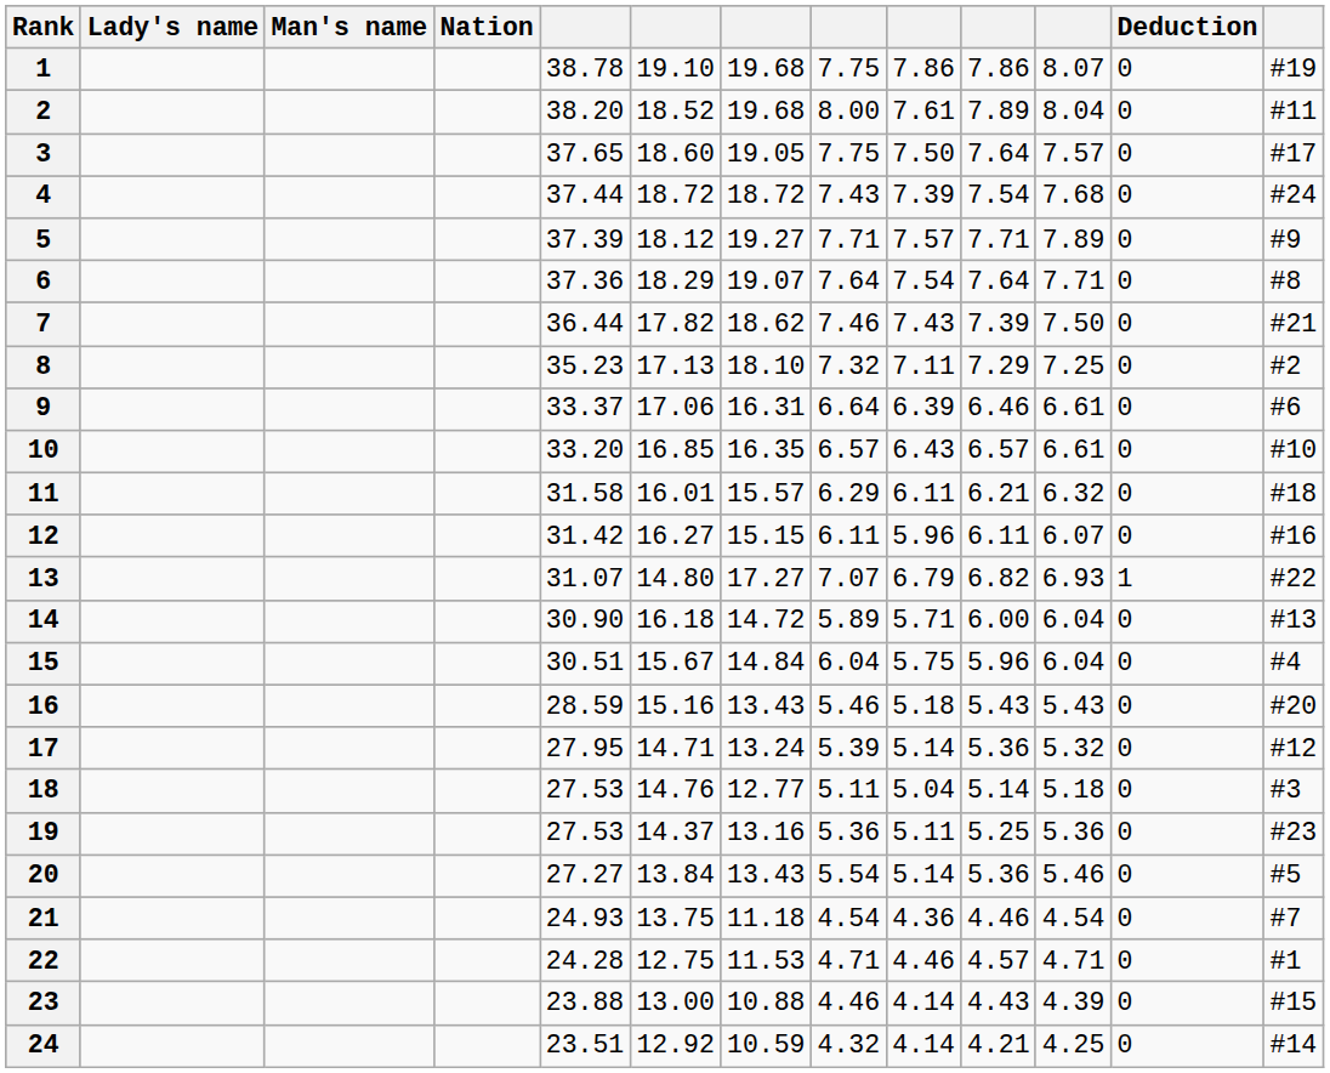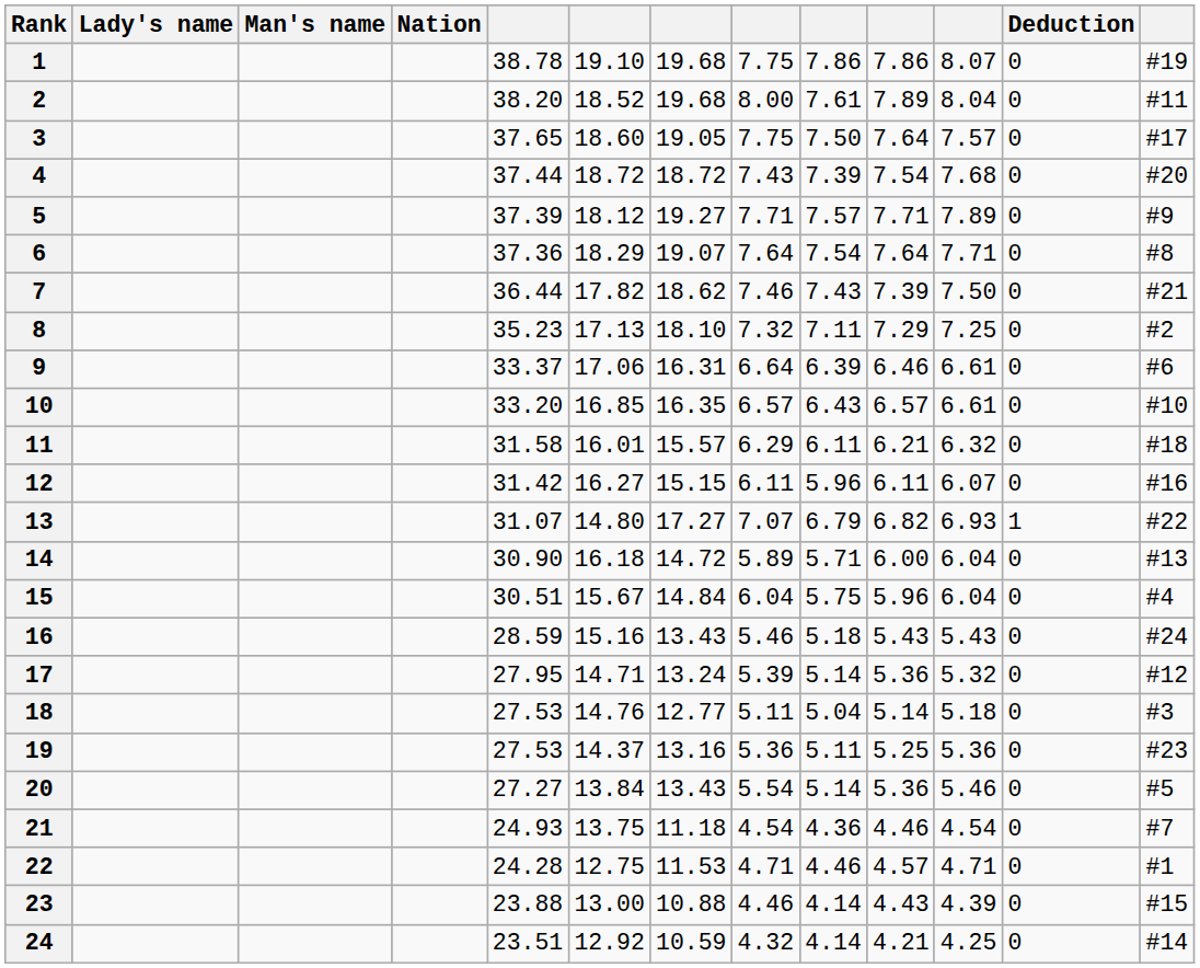 <table class="wikitable sortable">
 <tr>
 <th>Rank</th>
 <th>Lady's name</th>
 <th>Man's name</th>
 <th>Nation</th>
 <th></th>
 <th></th>
 <th></th>
 <th></th>
 <th></th>
 <th></th>
 <th></th>
 <th>Deduction</th>
 <th></th>
 </tr>
 <tr>
 <th>1</th>
 <td></td>
 <td></td>
 <td></td>
 <td>38.78</td>
 <td>19.10</td>
 <td>19.68</td>
 <td>7.75</td>
 <td>7.86</td>
 <td>7.86</td>
 <td>8.07</td>
 <td>0</td>
 <td>#19</td>
 </tr>
 <tr>
 <th>2</th>
 <td></td>
 <td></td>
 <td></td>
 <td>38.20</td>
 <td>18.52</td>
 <td>19.68</td>
 <td>8.00</td>
 <td>7.61</td>
 <td>7.89</td>
 <td>8.04</td>
 <td>0</td>
 <td>#11</td>
 </tr>
 <tr>
 <th>3</th>
 <td></td>
 <td></td>
 <td></td>
 <td>37.65</td>
 <td>18.60</td>
 <td>19.05</td>
 <td>7.75</td>
 <td>7.50</td>
 <td>7.64</td>
 <td>7.57</td>
 <td>0</td>
 <td>#17</td>
 </tr>
 <tr>
 <th>4</th>
 <td></td>
 <td></td>
 <td></td>
 <td>37.44</td>
 <td>18.72</td>
 <td>18.72</td>
 <td>7.43</td>
 <td>7.39</td>
 <td>7.54</td>
 <td>7.68</td>
 <td>0</td>
-<td>#24</td>
+<td>#20</td>
 </tr>
 <tr>
 <th>5</th>
 <td></td>
 <td></td>
 <td></td>
 <td>37.39</td>
 <td>18.12</td>
 <td>19.27</td>
 <td>7.71</td>
 <td>7.57</td>
 <td>7.71</td>
 <td>7.89</td>
 <td>0</td>
 <td>#9</td>
 </tr>
 <tr>
 <th>6</th>
 <td></td>
 <td></td>
 <td></td>
 <td>37.36</td>
 <td>18.29</td>
 <td>19.07</td>
 <td>7.64</td>
 <td>7.54</td>
 <td>7.64</td>
 <td>7.71</td>
 <td>0</td>
 <td>#8</td>
 </tr>
 <tr>
 <th>7</th>
 <td></td>
 <td></td>
 <td></td>
 <td>36.44</td>
 <td>17.82</td>
 <td>18.62</td>
 <td>7.46</td>
 <td>7.43</td>
 <td>7.39</td>
 <td>7.50</td>
 <td>0</td>
 <td>#21</td>
 </tr>
 <tr>
 <th>8</th>
 <td></td>
 <td></td>
 <td></td>
 <td>35.23</td>
 <td>17.13</td>
 <td>18.10</td>
 <td>7.32</td>
 <td>7.11</td>
 <td>7.29</td>
 <td>7.25</td>
 <td>0</td>
 <td>#2</td>
 </tr>
 <tr>
 <th>9</th>
 <td></td>
 <td></td>
 <td></td>
 <td>33.37</td>
 <td>17.06</td>
 <td>16.31</td>
 <td>6.64</td>
 <td>6.39</td>
 <td>6.46</td>
 <td>6.61</td>
 <td>0</td>
 <td>#6</td>
 </tr>
 <tr>
 <th>10</th>
 <td></td>
 <td></td>
 <td></td>
 <td>33.20</td>
 <td>16.85</td>
 <td>16.35</td>
 <td>6.57</td>
 <td>6.43</td>
 <td>6.57</td>
 <td>6.61</td>
 <td>0</td>
 <td>#10</td>
 </tr>
 <tr>
 <th>11</th>
 <td></td>
 <td></td>
 <td></td>
 <td>31.58</td>
 <td>16.01</td>
 <td>15.57</td>
 <td>6.29</td>
 <td>6.11</td>
 <td>6.21</td>
 <td>6.32</td>
 <td>0</td>
 <td>#18</td>
 </tr>
 <tr>
 <th>12</th>
 <td></td>
 <td></td>
 <td></td>
 <td>31.42</td>
 <td>16.27</td>
 <td>15.15</td>
 <td>6.11</td>
 <td>5.96</td>
 <td>6.11</td>
 <td>6.07</td>
 <td>0</td>
 <td>#16</td>
 </tr>
 <tr>
 <th>13</th>
 <td></td>
 <td></td>
 <td></td>
 <td>31.07</td>
 <td>14.80</td>
 <td>17.27</td>
 <td>7.07</td>
 <td>6.79</td>
 <td>6.82</td>
 <td>6.93</td>
 <td>1</td>
 <td>#22</td>
 </tr>
 <tr>
 <th>14</th>
 <td></td>
 <td></td>
 <td></td>
 <td>30.90</td>
 <td>16.18</td>
 <td>14.72</td>
 <td>5.89</td>
 <td>5.71</td>
 <td>6.00</td>
 <td>6.04</td>
 <td>0</td>
 <td>#13</td>
 </tr>
 <tr>
 <th>15</th>
 <td></td>
 <td></td>
 <td></td>
 <td>30.51</td>
 <td>15.67</td>
 <td>14.84</td>
 <td>6.04</td>
 <td>5.75</td>
 <td>5.96</td>
 <td>6.04</td>
 <td>0</td>
 <td>#4</td>
 </tr>
 <tr>
 <th>16</th>
 <td></td>
 <td></td>
 <td></td>
 <td>28.59</td>
 <td>15.16</td>
 <td>13.43</td>
 <td>5.46</td>
 <td>5.18</td>
 <td>5.43</td>
 <td>5.43</td>
 <td>0</td>
-<td>#20</td>
+<td>#24</td>
 </tr>
 <tr>
 <th>17</th>
 <td></td>
 <td></td>
 <td></td>
 <td>27.95</td>
 <td>14.71</td>
 <td>13.24</td>
 <td>5.39</td>
 <td>5.14</td>
 <td>5.36</td>
 <td>5.32</td>
 <td>0</td>
 <td>#12</td>
 </tr>
 <tr>
 <th>18</th>
 <td></td>
 <td></td>
 <td></td>
 <td>27.53</td>
 <td>14.76</td>
 <td>12.77</td>
 <td>5.11</td>
 <td>5.04</td>
 <td>5.14</td>
 <td>5.18</td>
 <td>0</td>
 <td>#3</td>
 </tr>
 <tr>
 <th>19</th>
 <td></td>
 <td></td>
 <td></td>
 <td>27.53</td>
 <td>14.37</td>
 <td>13.16</td>
 <td>5.36</td>
 <td>5.11</td>
 <td>5.25</td>
 <td>5.36</td>
 <td>0</td>
 <td>#23</td>
 </tr>
 <tr>
 <th>20</th>
 <td></td>
 <td></td>
 <td></td>
 <td>27.27</td>
 <td>13.84</td>
 <td>13.43</td>
 <td>5.54</td>
 <td>5.14</td>
 <td>5.36</td>
 <td>5.46</td>
 <td>0</td>
 <td>#5</td>
 </tr>
 <tr>
 <th>21</th>
 <td></td>
 <td></td>
 <td></td>
 <td>24.93</td>
 <td>13.75</td>
 <td>11.18</td>
 <td>4.54</td>
 <td>4.36</td>
 <td>4.46</td>
 <td>4.54</td>
 <td>0</td>
 <td>#7</td>
 </tr>
 <tr>
 <th>22</th>
 <td></td>
 <td></td>
 <td></td>
 <td>24.28</td>
 <td>12.75</td>
 <td>11.53</td>
 <td>4.71</td>
 <td>4.46</td>
 <td>4.57</td>
 <td>4.71</td>
 <td>0</td>
 <td>#1</td>
 </tr>
 <tr>
 <th>23</th>
 <td></td>
 <td></td>
 <td></td>
 <td>23.88</td>
 <td>13.00</td>
 <td>10.88</td>
 <td>4.46</td>
 <td>4.14</td>
 <td>4.43</td>
 <td>4.39</td>
 <td>0</td>
 <td>#15</td>
 </tr>
 <tr>
 <th>24</th>
 <td></td>
 <td></td>
 <td></td>
 <td>23.51</td>
 <td>12.92</td>
 <td>10.59</td>
 <td>4.32</td>
 <td>4.14</td>
 <td>4.21</td>
 <td>4.25</td>
 <td>0</td>
 <td>#14</td>
 </tr>
 </table>
